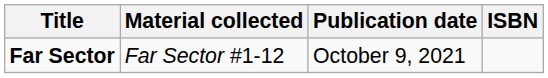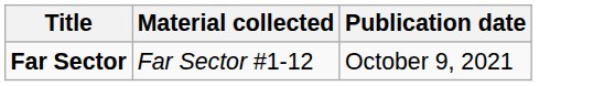 <table class="wikitable">
 <tr>
 <th>Title</th>
 <th>Material collected</th>
 <th>Publication date</th>
-<th>ISBN</th>
 </tr>
 <tr>
 <td><strong>Far Sector</strong></td>
 <td><em>Far Sector</em> #1-12</td>
 <td>October 9, 2021</td>
-<td></td>
 </tr>
 </table>
